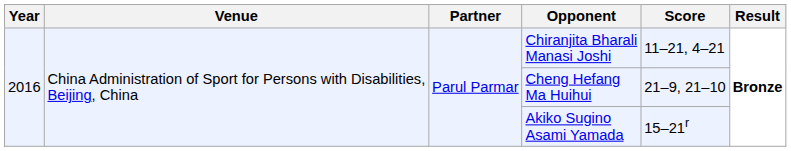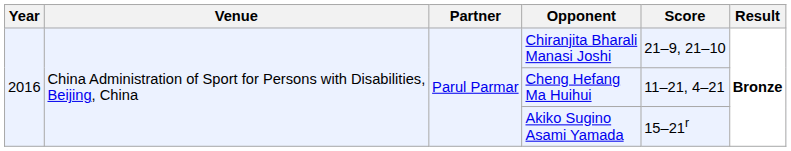 <table class="sortable wikitable" style="font-size: 90%;">
 <tr>
 <th>Year</th>
 <th>Venue</th>
 <th>Partner</th>
 <th>Opponent</th>
 <th>Score</th>
 <th>Result</th>
 </tr>
 <tr style="background:#ECF2FF">
 <td rowspan="3" align="center">2016</td>
 <td rowspan="3" align="left">China Administration of Sport for Persons with Disabilities,<br><a href='#'>Beijing</a>, China</td>
 <td rowspan="3" align="left"> <a href='#'>Parul Parmar</a></td>
 <td align="left"> <a href='#'>Chiranjita Bharali</a><br> <a href='#'>Manasi Joshi</a></td>
-<td align="left">11–21, 4–21</td>
+<td align="left">21–9, 21–10</td>
 <td rowspan="3" style="text-align:left; background:white"> <strong>Bronze</strong></td>
 </tr>
 <tr style="background:#ECF2FF">
 <td align="left"> <a href='#'>Cheng Hefang</a> <br>  <a href='#'>Ma Huihui</a></td>
-<td align="left">21–9, 21–10</td>
+<td align="left">11–21, 4–21</td>
 </tr>
 <tr style="background:#ECF2FF">
 <td align="left"> <a href='#'>Akiko Sugino</a><br> <a href='#'>Asami Yamada</a></td>
 <td align="left">15–21<sup>r</sup></td>
 </tr>
 </table>
